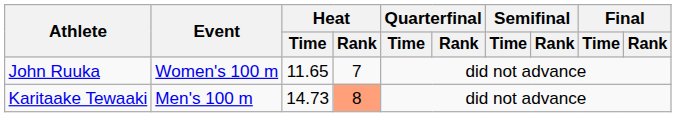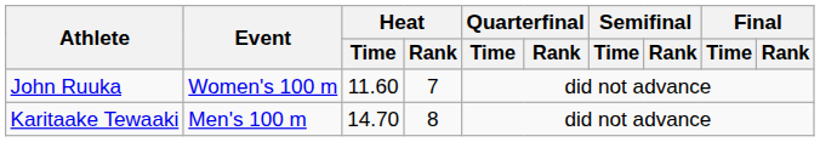 <table class=wikitable style="font-size:90%">
 <tr>
 <th rowspan="2">Athlete</th>
 <th rowspan="2">Event</th>
 <th colspan="2">Heat</th>
 <th colspan="2">Quarterfinal</th>
 <th colspan="2">Semifinal</th>
 <th colspan="2">Final</th>
 </tr>
 <tr style="font-size:95%">
 <th>Time</th>
 <th>Rank</th>
 <th>Time</th>
 <th>Rank</th>
 <th>Time</th>
 <th>Rank</th>
 <th>Time</th>
 <th>Rank</th>
 </tr>
 <tr align=center>
 <td align=left><a href='#'>John Ruuka</a></td>
 <td align=left><a href='#'>Women's 100 m</a></td>
-<td>11.65</td>
+<td>11.60</td>
 <td>7</td>
 <td colspan=6>did not advance</td>
 </tr>
 <tr align=center>
 <td align=left><a href='#'>Karitaake Tewaaki</a></td>
 <td align=left><a href='#'>Men's 100 m</a></td>
-<td>14.73</td>
-<td style="background: lightsalmon;">8</td>
+<td>14.70</td>
+<td>8</td>
 <td colspan=6>did not advance</td>
 </tr>
 </table>
